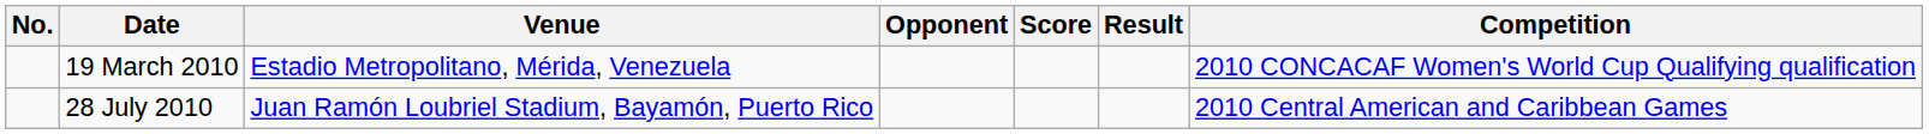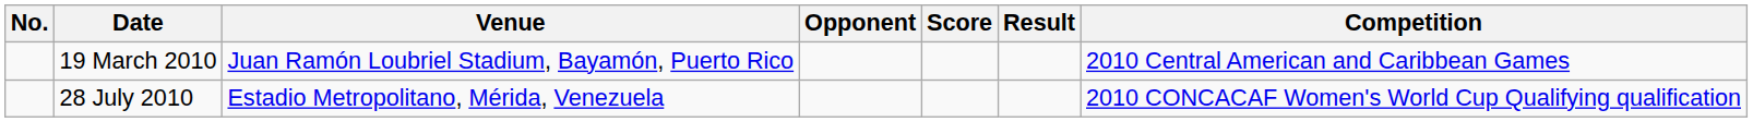 <table class="wikitable">
 <tr>
 <th>No.</th>
 <th>Date</th>
 <th>Venue</th>
 <th>Opponent</th>
 <th>Score</th>
 <th>Result</th>
 <th>Competition</th>
 </tr>
 <tr>
 <td></td>
 <td>19 March 2010</td>
+<td><a href='#'>Juan Ramón Loubriel Stadium</a>, <a href='#'>Bayamón</a>, <a href='#'>Puerto Rico</a></td>
+<td></td>
+<td></td>
+<td></td>
+<td><a href='#'>2010 Central American and Caribbean Games</a></td>
+</tr>
+<tr>
+<td></td>
+<td>28 July 2010</td>
 <td><a href='#'>Estadio Metropolitano</a>, <a href='#'>Mérida</a>, <a href='#'>Venezuela</a></td>
 <td></td>
 <td></td>
 <td></td>
 <td><a href='#'>2010 CONCACAF Women's World Cup Qualifying qualification</a></td>
 </tr>
-<tr>
-<td></td>
-<td>28 July 2010</td>
-<td><a href='#'>Juan Ramón Loubriel Stadium</a>, <a href='#'>Bayamón</a>, <a href='#'>Puerto Rico</a></td>
-<td></td>
-<td></td>
-<td></td>
-<td><a href='#'>2010 Central American and Caribbean Games</a></td>
-</tr>
 </table>
